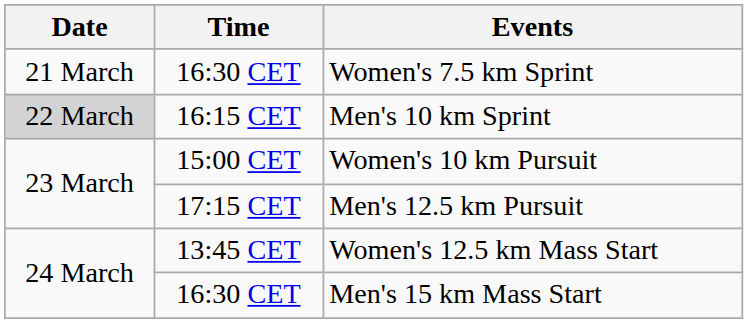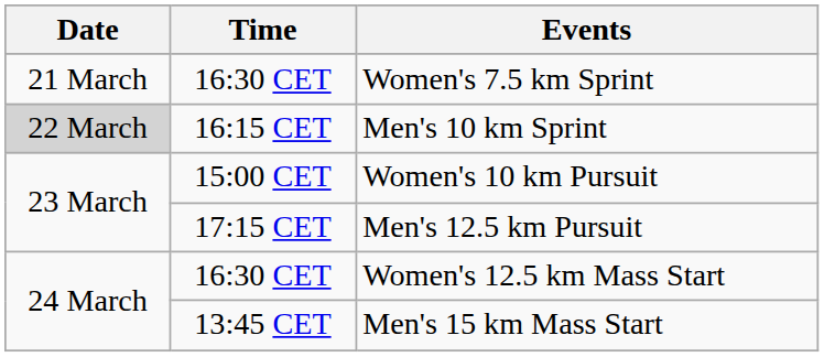 <table class="wikitable" style="text-align: center" width="420">
 <tr>
 <th>Date</th>
 <th>Time</th>
 <th>Events</th>
 </tr>
 <tr>
 <td>21 March</td>
 <td>16:30 <a href='#'>CET</a></td>
 <td style="text-align: left">Women's 7.5 km Sprint</td>
 </tr>
 <tr>
 <td style="background: lightgrey;">22 March</td>
 <td>16:15 <a href='#'>CET</a></td>
 <td style="text-align: left">Men's 10 km Sprint</td>
 </tr>
 <tr>
 <td rowspan=2>23 March</td>
 <td>15:00 <a href='#'>CET</a></td>
 <td style="text-align: left">Women's 10 km Pursuit</td>
 </tr>
 <tr>
 <td>17:15 <a href='#'>CET</a></td>
 <td style="text-align: left">Men's 12.5 km Pursuit</td>
 </tr>
 <tr>
 <td rowspan=2>24 March</td>
-<td>13:45 <a href='#'>CET</a></td>
+<td>16:30 <a href='#'>CET</a></td>
 <td style="text-align: left">Women's 12.5 km Mass Start</td>
 </tr>
 <tr>
-<td>16:30 <a href='#'>CET</a></td>
+<td>13:45 <a href='#'>CET</a></td>
 <td style="text-align: left">Men's 15 km Mass Start</td>
 </tr>
 </table>
